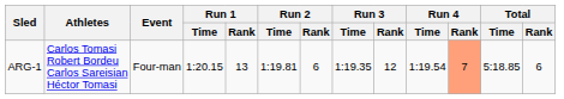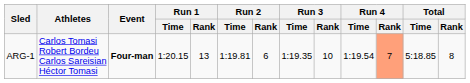 <table class="wikitable" border="1" style="font-size:90%">
 <tr>
 <th rowspan="2">Sled</th>
 <th rowspan="2">Athletes</th>
 <th rowspan="2">Event</th>
 <th colspan="2">Run 1</th>
 <th colspan="2">Run 2</th>
 <th colspan="2">Run 3</th>
 <th colspan="2">Run 4</th>
 <th colspan="2">Total</th>
 </tr>
 <tr>
 <th>Time</th>
 <th>Rank</th>
 <th>Time</th>
 <th>Rank</th>
 <th>Time</th>
 <th>Rank</th>
 <th>Time</th>
 <th>Rank</th>
 <th>Time</th>
 <th>Rank</th>
 </tr>
 <tr>
 <td align="center">ARG-1</td>
 <td><a href='#'>Carlos Tomasi</a><br><a href='#'>Robert Bordeu</a><br><a href='#'>Carlos Sareisian</a><br><a href='#'>Héctor Tomasi</a></td>
-<td>Four-man</td>
+<td><strong>Four-man</strong></td>
 <td align="center">1:20.15</td>
 <td align="center">13</td>
 <td align="center">1:19.81</td>
 <td align="center">6</td>
 <td align="center">1:19.35</td>
-<td align="center">12</td>
+<td align="center">10</td>
 <td align="center">1:19.54</td>
 <td align="center" style="background: lightsalmon;">7</td>
 <td align="center">5:18.85</td>
-<td align="center">6</td>
+<td align="center">8</td>
 </tr>
 </table>
